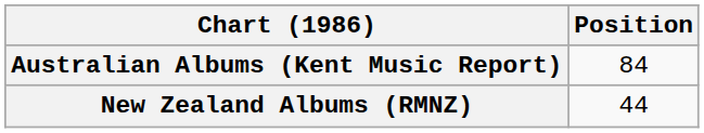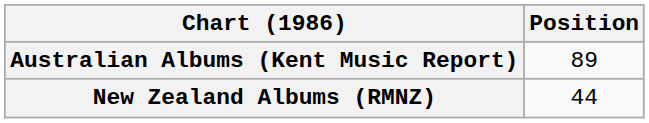 <table class="wikitable plainrowheaders" style="text-align:center">
 <tr>
 <th scope="col">Chart (1986)</th>
 <th scope="col">Position</th>
 </tr>
 <tr>
 <th scope="row">Australian Albums (Kent Music Report)</th>
-<td>84</td>
+<td>89</td>
 </tr>
 <tr>
 <th scope="row">New Zealand Albums (RMNZ)</th>
 <td>44</td>
 </tr>
 </table>
